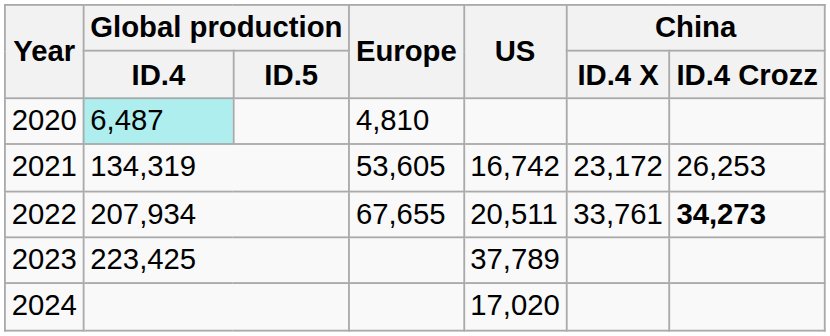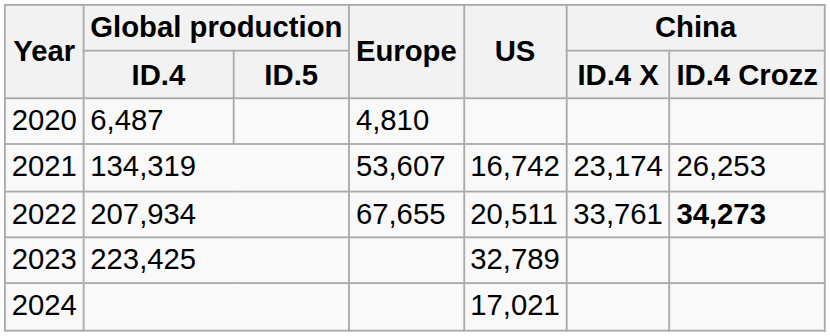 <table class="wikitable">
 <tr>
 <th rowspan="2">Year</th>
 <th colspan="2">Global production</th>
 <th rowspan="2">Europe</th>
 <th rowspan="2">US</th>
 <th colspan="2">China</th>
 </tr>
 <tr>
 <th>ID.4</th>
 <th>ID.5</th>
 <th>ID.4 X</th>
 <th>ID.4 Crozz</th>
 </tr>
 <tr>
 <td>2020</td>
-<td style="background: paleturquoise;">6,487</td>
+<td>6,487</td>
 <td></td>
 <td>4,810</td>
 <td></td>
 <td></td>
 <td></td>
 </tr>
 <tr>
 <td>2021</td>
 <td colspan="2">134,319</td>
-<td>53,605</td>
+<td>53,607</td>
 <td>16,742</td>
-<td>23,172</td>
+<td>23,174</td>
 <td>26,253</td>
 </tr>
 <tr>
 <td>2022</td>
 <td colspan="2">207,934</td>
 <td>67,655</td>
 <td>20,511</td>
 <td>33,761</td>
 <td><strong>34,273</strong></td>
 </tr>
 <tr>
 <td>2023</td>
 <td colspan="2">223,425</td>
 <td></td>
-<td>37,789</td>
+<td>32,789</td>
 <td></td>
 <td></td>
 </tr>
 <tr>
 <td>2024</td>
 <td colspan="2"></td>
 <td></td>
-<td>17,020</td>
+<td>17,021</td>
 <td></td>
 <td></td>
 </tr>
 </table>
